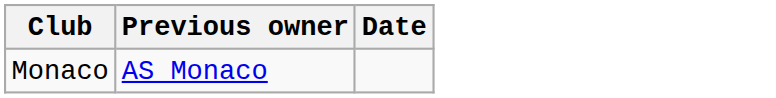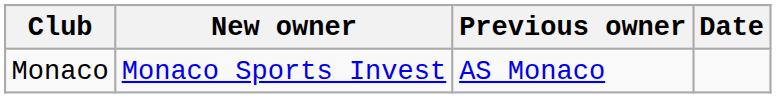 <table class="wikitable" style="font-size=90%;">
 <tr>
 <th>Club</th>
+<th>New owner</th>
 <th>Previous owner</th>
 <th>Date</th>
 </tr>
 <tr>
 <td>Monaco</td>
+<td> <a href='#'>Monaco Sports Invest</a></td>
 <td> <a href='#'>AS Monaco</a></td>
 <td></td>
 </tr>
 </table>
